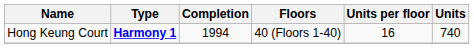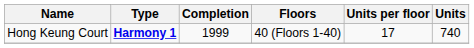 <table class="wikitable" style="text-align: center">
 <tr>
 <th>Name</th>
 <th>Type</th>
 <th>Completion</th>
 <th>Floors</th>
 <th>Units per floor</th>
 <th>Units</th>
 </tr>
 <tr>
 <td>Hong Keung Court</td>
 <td rowspan="1"><strong><a href='#'>Harmony 1</a></strong></td>
-<td rowspan="1">1994</td>
+<td rowspan="1">1999</td>
 <td rowspan="1">40 (Floors 1-40)</td>
-<td rowspan="1">16</td>
+<td rowspan="1">17</td>
 <td rowspan="1">740</td>
 </tr>
 <tr>
 </tr>
 </table>
